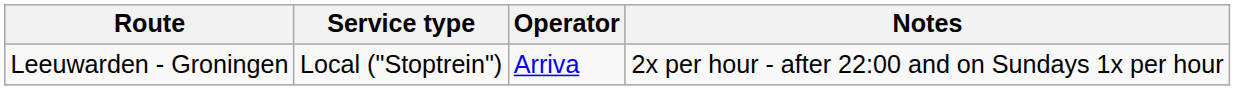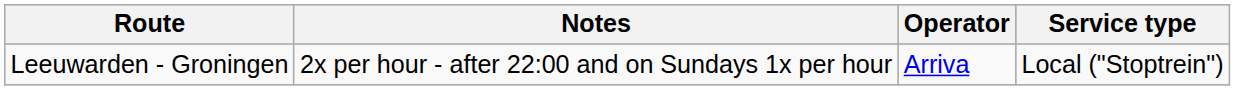 <table class="wikitable">
 <tr>
 <th>Route</th>
+<th>Notes</th>
+<th>Operator</th>
 <th>Service type</th>
-<th>Operator</th>
-<th>Notes</th>
 </tr>
 <tr>
 <td>Leeuwarden - Groningen</td>
+<td>2x per hour - after 22:00 and on Sundays 1x per hour</td>
+<td><a href='#'>Arriva</a></td>
 <td>Local ("Stoptrein")</td>
-<td><a href='#'>Arriva</a></td>
-<td>2x per hour - after 22:00 and on Sundays 1x per hour</td>
 </tr>
 </table>
